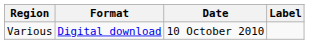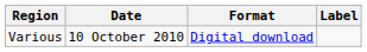 <table class="wikitable">
 <tr>
 <th>Region</th>
+<th>Date</th>
 <th>Format</th>
-<th>Date</th>
 <th>Label</th>
 </tr>
 <tr>
 <td>Various</td>
+<td>10 October 2010</td>
 <td><a href='#'>Digital download</a></td>
-<td>10 October 2010</td>
 <td></td>
 </tr>
 </table>
